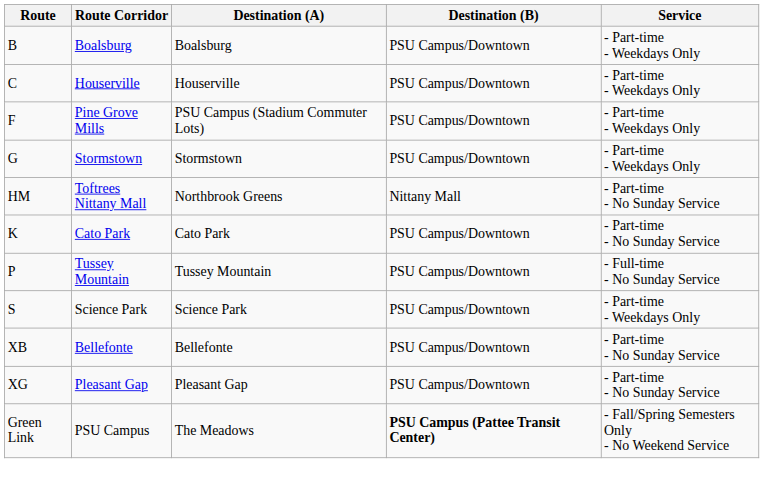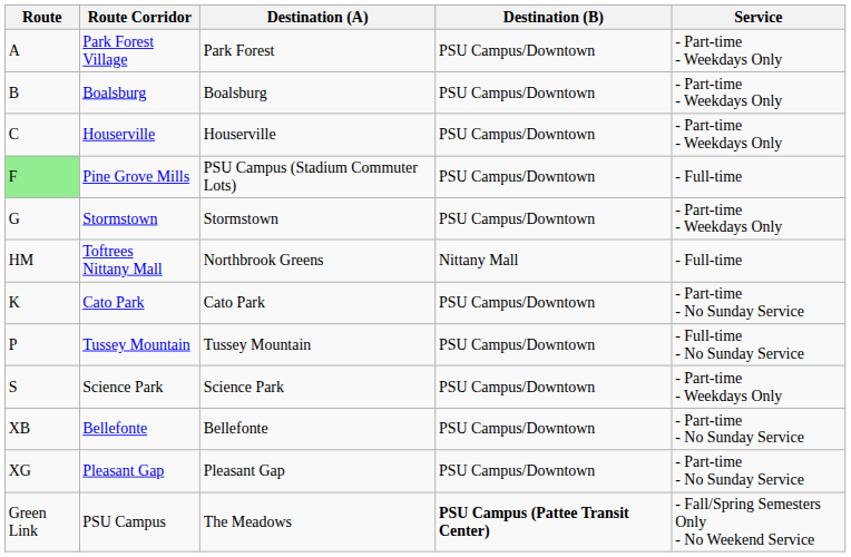 <table class="wikitable">
 <tr>
 <th>Route</th>
 <th>Route Corridor</th>
 <th>Destination (A)</th>
 <th>Destination (B)</th>
 <th>Service</th>
+</tr>
+<tr>
+<td>A</td>
+<td><a href='#'>Park Forest Village</a></td>
+<td>Park Forest</td>
+<td>PSU Campus/Downtown</td>
+<td>- Part-time<br>- Weekdays Only</td>
 </tr>
 <tr>
 <td>B</td>
 <td><a href='#'>Boalsburg</a></td>
 <td>Boalsburg</td>
 <td>PSU Campus/Downtown</td>
 <td>- Part-time<br>- Weekdays Only</td>
 </tr>
 <tr>
 <td>C</td>
 <td><a href='#'>Houserville</a></td>
 <td>Houserville</td>
 <td>PSU Campus/Downtown</td>
 <td>- Part-time<br>- Weekdays Only</td>
 </tr>
 <tr>
-<td>F</td>
+<td style="background: lightgreen;">F</td>
 <td><a href='#'>Pine Grove Mills</a></td>
 <td>PSU Campus (Stadium Commuter Lots)</td>
 <td>PSU Campus/Downtown</td>
-<td>- Part-time<br>- Weekdays Only</td>
+<td>- Full-time</td>
 </tr>
 <tr>
 <td>G</td>
 <td><a href='#'>Stormstown</a></td>
 <td>Stormstown</td>
 <td>PSU Campus/Downtown</td>
 <td>- Part-time<br>- Weekdays Only</td>
 </tr>
 <tr>
 <td>HM</td>
 <td><a href='#'>Toftrees</a><br><a href='#'>Nittany Mall</a></td>
 <td>Northbrook Greens</td>
 <td>Nittany Mall</td>
-<td>- Part-time<br>- No Sunday Service</td>
+<td>- Full-time</td>
 </tr>
 <tr>
 <td>K</td>
 <td><a href='#'>Cato Park</a></td>
 <td>Cato Park</td>
 <td>PSU Campus/Downtown</td>
 <td>- Part-time<br>- No Sunday Service</td>
 </tr>
 <tr>
 <td>P</td>
 <td><a href='#'>Tussey Mountain</a></td>
 <td>Tussey Mountain</td>
 <td>PSU Campus/Downtown</td>
 <td>- Full-time<br>- No Sunday Service</td>
 </tr>
 <tr>
 <td>S</td>
 <td>Science Park</td>
 <td>Science Park</td>
 <td>PSU Campus/Downtown</td>
 <td>- Part-time<br>- Weekdays Only</td>
 </tr>
 <tr>
 <td>XB</td>
 <td><a href='#'>Bellefonte</a></td>
 <td>Bellefonte</td>
 <td>PSU Campus/Downtown</td>
 <td>- Part-time<br>- No Sunday Service</td>
 </tr>
 <tr>
 <td>XG</td>
 <td><a href='#'>Pleasant Gap</a></td>
 <td>Pleasant Gap</td>
 <td>PSU Campus/Downtown</td>
 <td>- Part-time<br>- No Sunday Service</td>
 </tr>
 <tr>
 <td>Green Link</td>
 <td>PSU Campus</td>
 <td>The Meadows</td>
 <td><strong>PSU Campus (Pattee Transit Center)</strong></td>
 <td>- Fall/Spring Semesters Only<br>- No Weekend Service</td>
 </tr>
 </table>
